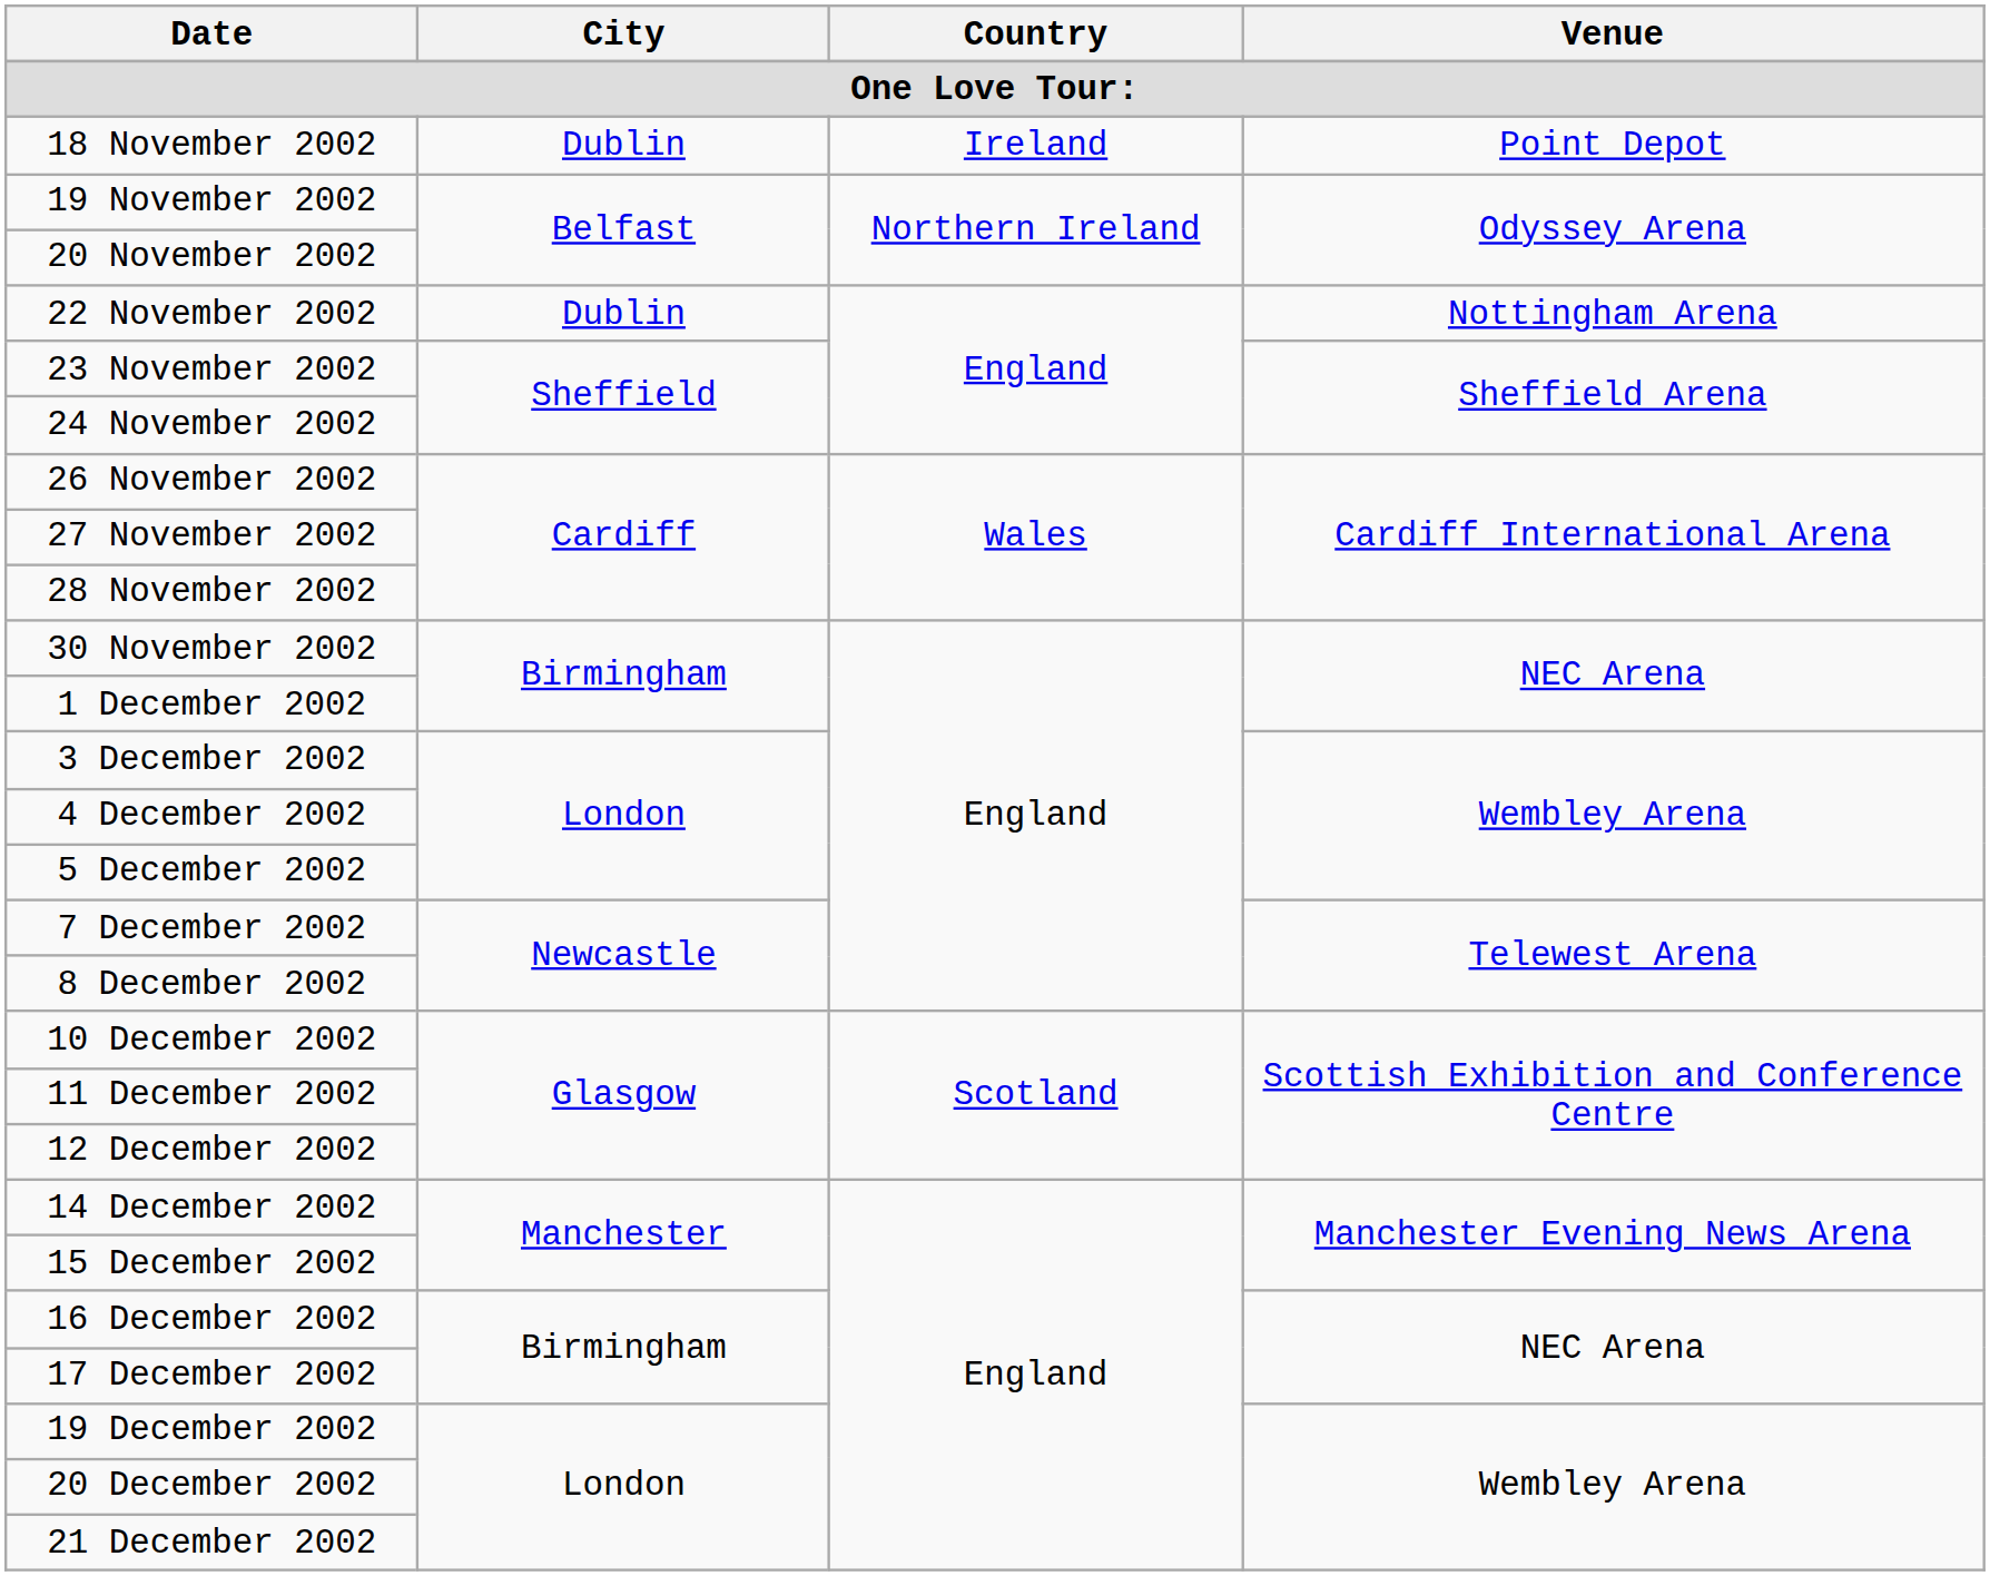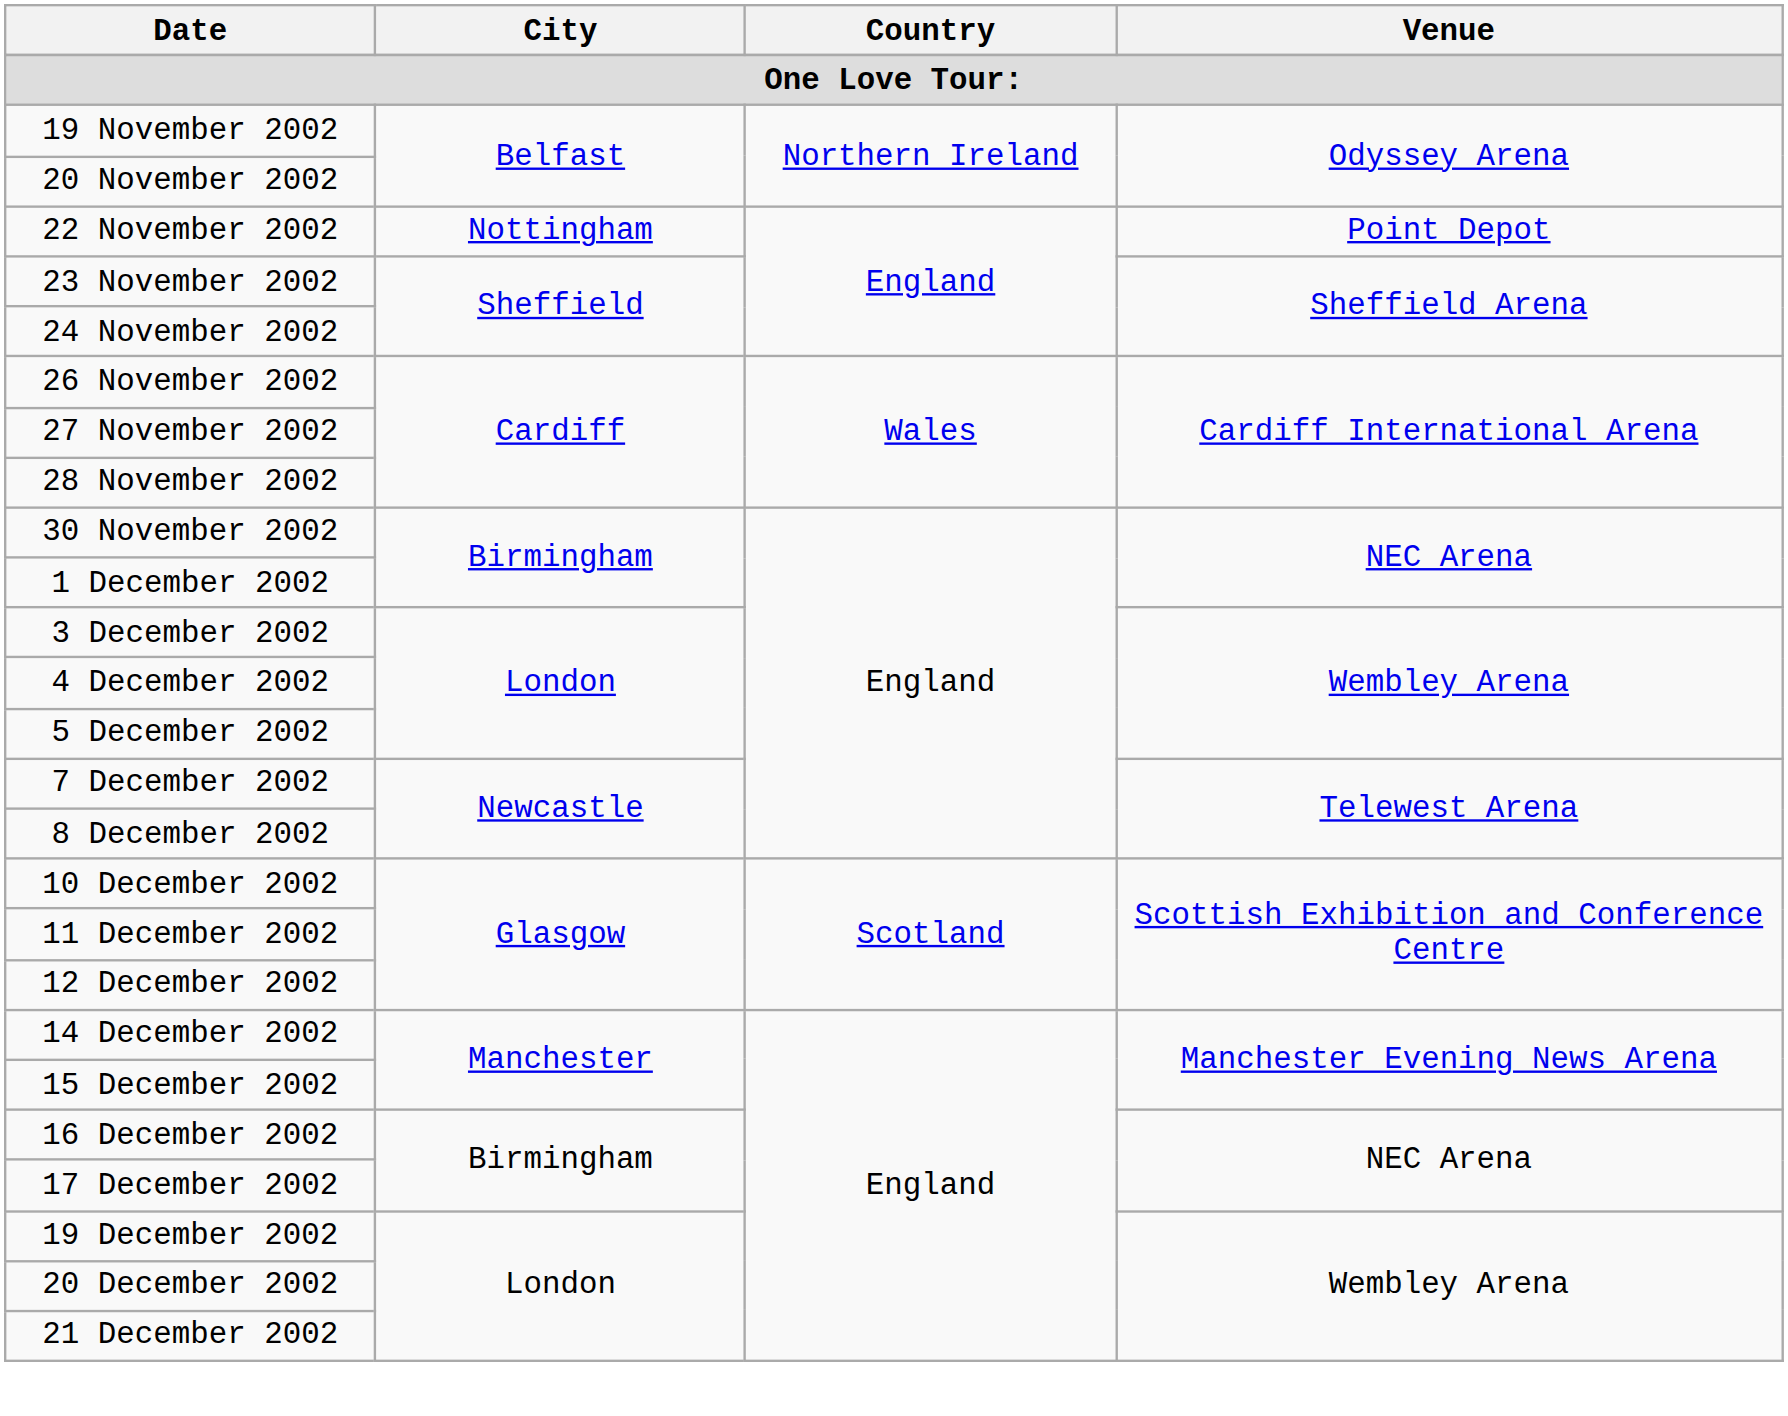 <table class="wikitable" style="text-align:center;">
 <tr>
 <th width="150">Date</th>
 <th width="150">City</th>
 <th width="150">Country</th>
 <th width="275">Venue</th>
 </tr>
 <tr>
 </tr>
 <tr style="background:#ddd;">
 <td colspan="4"><strong>One Love Tour:</strong></td>
 </tr>
 <tr>
-<td>18 November 2002</td>
-<td><a href='#'>Dublin</a></td>
-<td><a href='#'>Ireland</a></td>
-<td><a href='#'>Point Depot</a></td>
-</tr>
-<tr>
 <td>19 November 2002</td>
 <td rowspan="2"><a href='#'>Belfast</a></td>
 <td rowspan="2"><a href='#'>Northern Ireland</a></td>
 <td rowspan="2"><a href='#'>Odyssey Arena</a></td>
 </tr>
 <tr>
 <td>20 November 2002</td>
 </tr>
 <tr>
 <td>22 November 2002</td>
-<td><a href='#'>Dublin</a></td>
+<td><a href='#'>Nottingham</a></td>
 <td rowspan="3"><a href='#'>England</a></td>
-<td><a href='#'>Nottingham Arena</a></td>
+<td><a href='#'>Point Depot</a></td>
 </tr>
 <tr>
 <td>23 November 2002</td>
 <td rowspan="2"><a href='#'>Sheffield</a></td>
 <td rowspan="2"><a href='#'>Sheffield Arena</a></td>
 </tr>
 <tr>
 <td>24 November 2002</td>
 </tr>
 <tr>
 <td>26 November 2002</td>
 <td rowspan="3"><a href='#'>Cardiff</a></td>
 <td rowspan="3"><a href='#'>Wales</a></td>
 <td rowspan="3"><a href='#'>Cardiff International Arena</a></td>
 </tr>
 <tr>
 <td>27 November 2002</td>
 </tr>
 <tr>
 <td>28 November 2002</td>
 </tr>
 <tr>
 <td>30 November 2002</td>
 <td rowspan="2"><a href='#'>Birmingham</a></td>
 <td rowspan="7">England</td>
 <td rowspan="2"><a href='#'>NEC Arena</a></td>
 </tr>
 <tr>
 <td>1 December 2002</td>
 </tr>
 <tr>
 <td>3 December 2002</td>
 <td rowspan="3"><a href='#'>London</a></td>
 <td rowspan="3"><a href='#'>Wembley Arena</a></td>
 </tr>
 <tr>
 <td>4 December 2002</td>
 </tr>
 <tr>
 <td>5 December 2002</td>
 </tr>
 <tr>
 <td>7 December 2002</td>
 <td rowspan="2"><a href='#'>Newcastle</a></td>
 <td rowspan="2"><a href='#'>Telewest Arena</a></td>
 </tr>
 <tr>
 <td>8 December 2002</td>
 </tr>
 <tr>
 <td>10 December 2002</td>
 <td rowspan="3"><a href='#'>Glasgow</a></td>
 <td rowspan="3"><a href='#'>Scotland</a></td>
 <td rowspan="3"><a href='#'>Scottish Exhibition and Conference Centre</a></td>
 </tr>
 <tr>
 <td>11 December 2002</td>
 </tr>
 <tr>
 <td>12 December 2002</td>
 </tr>
 <tr>
 <td>14 December 2002</td>
 <td rowspan="2"><a href='#'>Manchester</a></td>
 <td rowspan="7">England</td>
 <td rowspan="2"><a href='#'>Manchester Evening News Arena</a></td>
 </tr>
 <tr>
 <td>15 December 2002</td>
 </tr>
 <tr>
 <td>16 December 2002</td>
 <td rowspan="2">Birmingham</td>
 <td rowspan="2">NEC Arena</td>
 </tr>
 <tr>
 <td>17 December 2002</td>
 </tr>
 <tr>
 <td>19 December 2002</td>
 <td rowspan="3">London</td>
 <td rowspan="3">Wembley Arena</td>
 </tr>
 <tr>
 <td>20 December 2002</td>
 </tr>
 <tr>
 <td>21 December 2002</td>
 </tr>
 </table>
